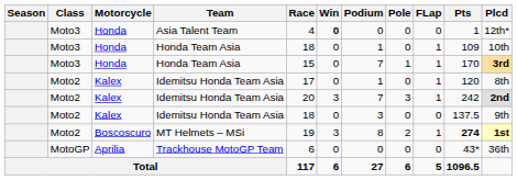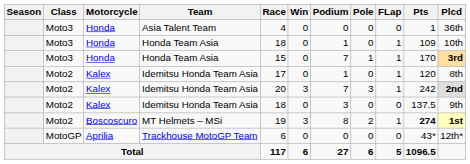 <table class="wikitable" style=text-align:right;">
 <tr>
 <th>Season</th>
 <th>Class</th>
 <th>Motorcycle</th>
 <th>Team</th>
 <th>Race</th>
 <th>Win</th>
 <th>Podium</th>
 <th>Pole</th>
 <th>FLap</th>
 <th>Pts</th>
 <th>Plcd</th>
 </tr>
 <tr>
 <th></th>
 <td style="text-align:left;">Moto3</td>
 <td style="text-align:left;"><a href='#'>Honda</a></td>
 <td style="text-align:left;">Asia Talent Team</td>
 <td>4</td>
-<td><strong>0</strong></td>
+<td>0</td>
 <td>0</td>
 <td>0</td>
 <td>0</td>
 <td>1</td>
-<td>12th*</td>
+<td>36th</td>
 </tr>
 <tr>
 <th></th>
 <td style="text-align:left;">Moto3</td>
 <td style="text-align:left;"><a href='#'>Honda</a></td>
 <td style="text-align:left;">Honda Team Asia</td>
 <td>18</td>
 <td>0</td>
 <td>1</td>
 <td>0</td>
 <td>1</td>
 <td>109</td>
 <td>10th</td>
 </tr>
 <tr>
 <th></th>
 <td style="text-align:left;">Moto3</td>
 <td style="text-align:left;"><a href='#'>Honda</a></td>
 <td style="text-align:left;">Honda Team Asia</td>
 <td>15</td>
 <td>0</td>
 <td>7</td>
 <td>1</td>
 <td>1</td>
 <td>170</td>
 <td style="background:#FFDF9F;"><strong>3rd</strong></td>
 </tr>
 <tr>
 <th></th>
 <td style="text-align:left;">Moto2</td>
 <td style="text-align:left;"><a href='#'>Kalex</a></td>
 <td style="text-align:left;">Idemitsu Honda Team Asia</td>
 <td>17</td>
 <td>0</td>
 <td>1</td>
 <td>0</td>
 <td>1</td>
 <td>120</td>
 <td>8th</td>
 </tr>
 <tr>
 <th></th>
 <td style="text-align:left;">Moto2</td>
 <td style="text-align:left;"><a href='#'>Kalex</a></td>
 <td style="text-align:left;">Idemitsu Honda Team Asia</td>
 <td>20</td>
 <td>3</td>
 <td>7</td>
 <td>3</td>
 <td>1</td>
 <td>242</td>
 <td style="background:#DFDFDF;"><strong>2nd</strong></td>
 </tr>
 <tr>
 <th></th>
 <td style="text-align:left;">Moto2</td>
 <td style="text-align:left;"><a href='#'>Kalex</a></td>
 <td style="text-align:left;">Idemitsu Honda Team Asia</td>
 <td>18</td>
 <td>0</td>
 <td>3</td>
 <td>0</td>
 <td>0</td>
 <td>137.5</td>
 <td>9th</td>
 </tr>
 <tr>
 <th></th>
 <td style="text-align:left;">Moto2</td>
 <td style="text-align:left;"><a href='#'>Boscoscuro</a></td>
 <td style="text-align:left;">MT Helmets – MSi</td>
 <td>19</td>
 <td>3</td>
 <td>8</td>
 <td>2</td>
 <td>1</td>
 <td><strong>274</strong></td>
 <td style="background:#FFFFBF;"><strong>1st</strong></td>
 </tr>
 <tr>
 <th></th>
 <td style="text-align:left;">MotoGP</td>
 <td style="text-align:left;"><a href='#'>Aprilia</a></td>
 <td style="text-align:left;"><a href='#'>Trackhouse MotoGP Team</a></td>
 <td>6</td>
 <td>0</td>
 <td>0</td>
 <td>0</td>
 <td>0</td>
 <td>43*</td>
-<td>36th</td>
+<td>12th*</td>
 </tr>
 <tr>
 <th colspan="4">Total</th>
 <td><strong>117</strong></td>
 <td><strong>6</strong></td>
 <td><strong>27</strong></td>
 <td><strong>6</strong></td>
 <td><strong>5</strong></td>
 <td><strong>1096.5</strong></td>
 <td></td>
 </tr>
 </table>
